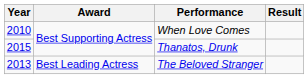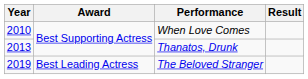 <table class="wikitable">
 <tr>
 <th>Year</th>
 <th>Award</th>
 <th>Performance</th>
 <th>Result</th>
 </tr>
 <tr>
 <td><a href='#'>2010</a></td>
 <td rowspan=2><a href='#'>Best Supporting Actress</a></td>
 <td><em>When Love Comes</em></td>
 <td></td>
 </tr>
 <tr>
-<td><a href='#'>2015</a></td>
+<td><a href='#'>2013</a></td>
 <td><em><a href='#'>Thanatos, Drunk</a></em></td>
 <td></td>
 </tr>
 <tr>
-<td><a href='#'>2013</a></td>
+<td><a href='#'>2019</a></td>
 <td rowspan=2><a href='#'>Best Leading Actress</a></td>
 <td><em><a href='#'>The Beloved Stranger</a></em></td>
 <td></td>
 </tr>
 </table>
